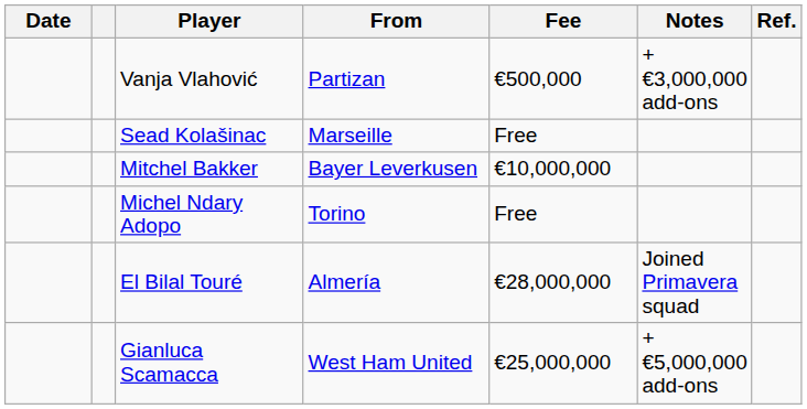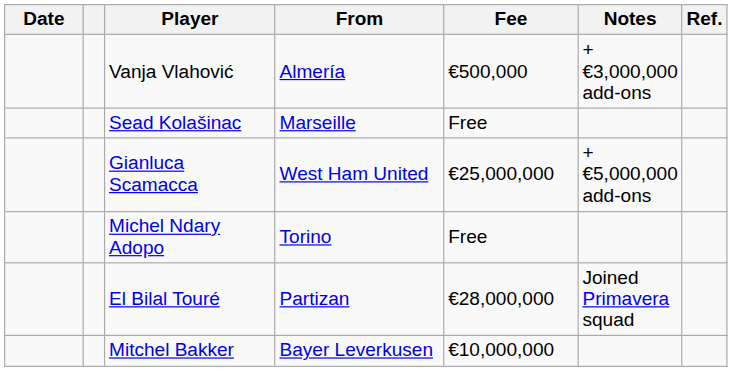 <table class="wikitable sortable">
 <tr>
 <th style="width:80px;">Date</th>
 <th style="width:20px;"></th>
 <th style="width:190px;">Player</th>
 <th style="width:180px;">From</th>
 <th style="width:120px;" class="unsortable">Fee</th>
 <th>Notes</th>
 <th style="width:20px;" class="unsortable">Ref.</th>
 </tr>
 <tr>
 <td></td>
 <td></td>
 <td> Vanja Vlahović</td>
-<td> <a href='#'>Partizan</a></td>
+<td> <a href='#'>Almería</a></td>
 <td>€500,000</td>
 <td>+ €3,000,000 add-ons</td>
 <td></td>
 </tr>
 <tr>
 <td></td>
 <td></td>
 <td> <a href='#'>Sead Kolašinac</a></td>
 <td> <a href='#'>Marseille</a></td>
 <td>Free</td>
 <td></td>
 <td></td>
 </tr>
 <tr>
 <td></td>
 <td></td>
-<td> <a href='#'>Mitchel Bakker</a></td>
-<td> <a href='#'>Bayer Leverkusen</a></td>
-<td>€10,000,000</td>
-<td></td>
+<td> <a href='#'>Gianluca Scamacca</a></td>
+<td> <a href='#'>West Ham United</a></td>
+<td>€25,000,000</td>
+<td>+ €5,000,000 add-ons</td>
 <td></td>
 </tr>
 <tr>
 <td></td>
 <td></td>
 <td> <a href='#'>Michel Ndary Adopo</a></td>
 <td> <a href='#'>Torino</a></td>
 <td>Free</td>
 <td></td>
 <td></td>
 </tr>
 <tr>
 <td></td>
 <td></td>
 <td> <a href='#'>El Bilal Touré</a></td>
-<td> <a href='#'>Almería</a></td>
+<td> <a href='#'>Partizan</a></td>
 <td>€28,000,000</td>
 <td>Joined <a href='#'>Primavera</a> squad</td>
 <td></td>
 </tr>
 <tr>
 <td></td>
 <td></td>
-<td> <a href='#'>Gianluca Scamacca</a></td>
-<td> <a href='#'>West Ham United</a></td>
-<td>€25,000,000</td>
-<td>+ €5,000,000 add-ons</td>
+<td> <a href='#'>Mitchel Bakker</a></td>
+<td> <a href='#'>Bayer Leverkusen</a></td>
+<td>€10,000,000</td>
+<td></td>
 <td></td>
 </tr>
 </table>
